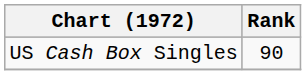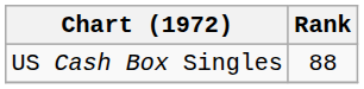 <table class="wikitable">
 <tr>
 <th align="left">Chart (1972)</th>
 <th style="text-align:center;">Rank</th>
 </tr>
 <tr>
 <td>US <em>Cash Box</em> Singles</td>
-<td style="text-align:center;">90</td>
+<td style="text-align:center;">88</td>
 </tr>
 <tr>
 </tr>
 </table>
